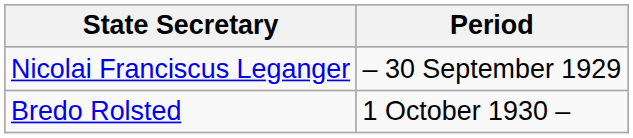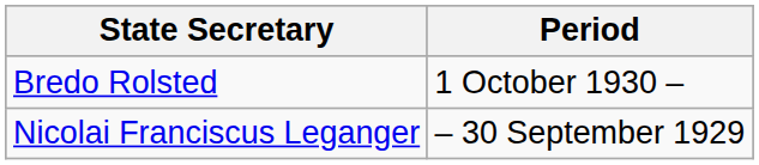 <table class="wikitable">
 <tr>
 <th>State Secretary</th>
 <th>Period</th>
 </tr>
 <tr>
+<td><a href='#'>Bredo Rolsted</a></td>
+<td>1 October 1930 –</td>
+</tr>
+<tr>
 <td><a href='#'>Nicolai Franciscus Leganger</a></td>
 <td>– 30 September 1929</td>
 </tr>
-<tr>
-<td><a href='#'>Bredo Rolsted</a></td>
-<td>1 October 1930 –</td>
-</tr>
 </table>
